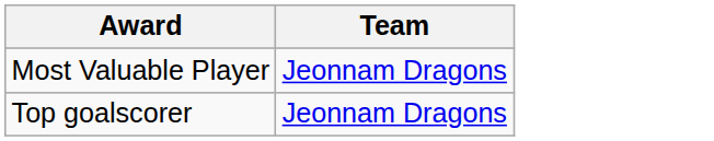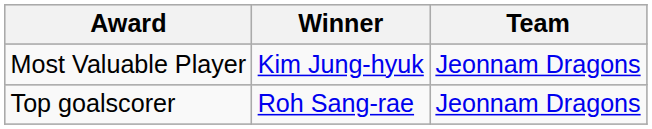 <table class="wikitable">
 <tr>
 <th>Award</th>
+<th>Winner</th>
 <th>Team</th>
 </tr>
 <tr>
 <td>Most Valuable Player</td>
+<td> <a href='#'>Kim Jung-hyuk</a></td>
 <td><a href='#'>Jeonnam Dragons</a></td>
 </tr>
 <tr>
 <td>Top goalscorer</td>
+<td> <a href='#'>Roh Sang-rae</a></td>
 <td><a href='#'>Jeonnam Dragons</a></td>
 </tr>
 </table>
